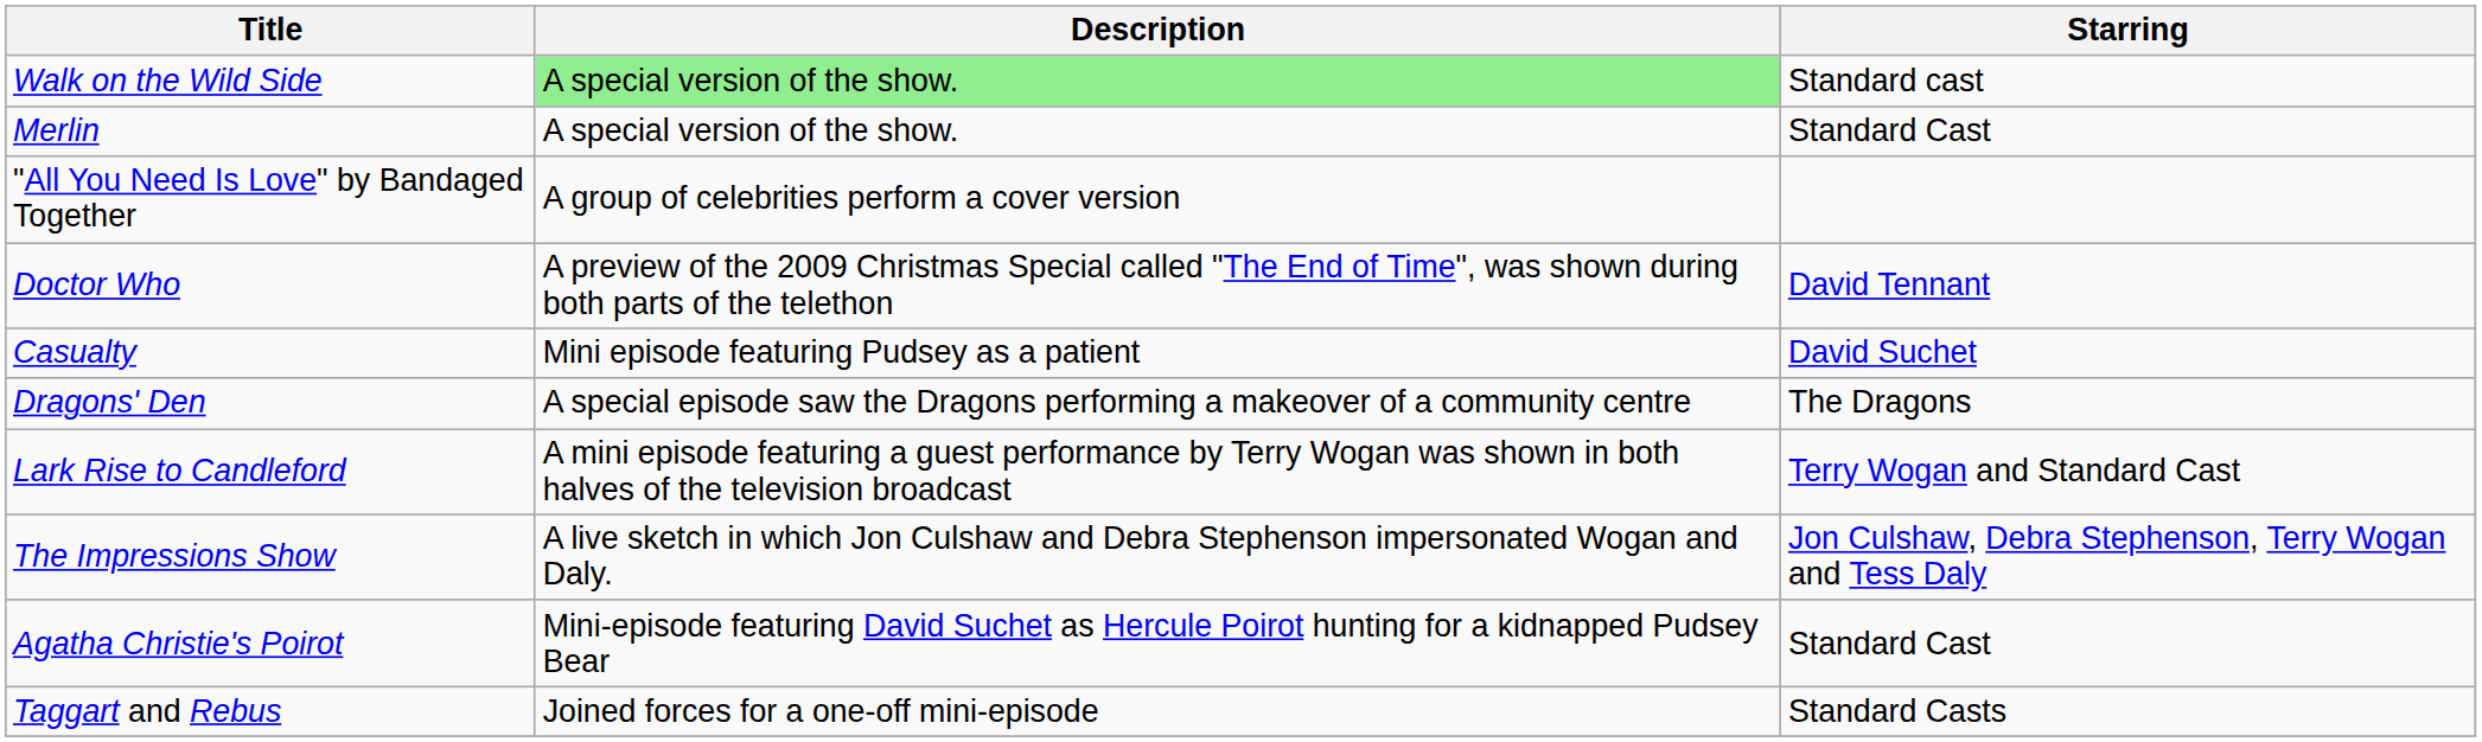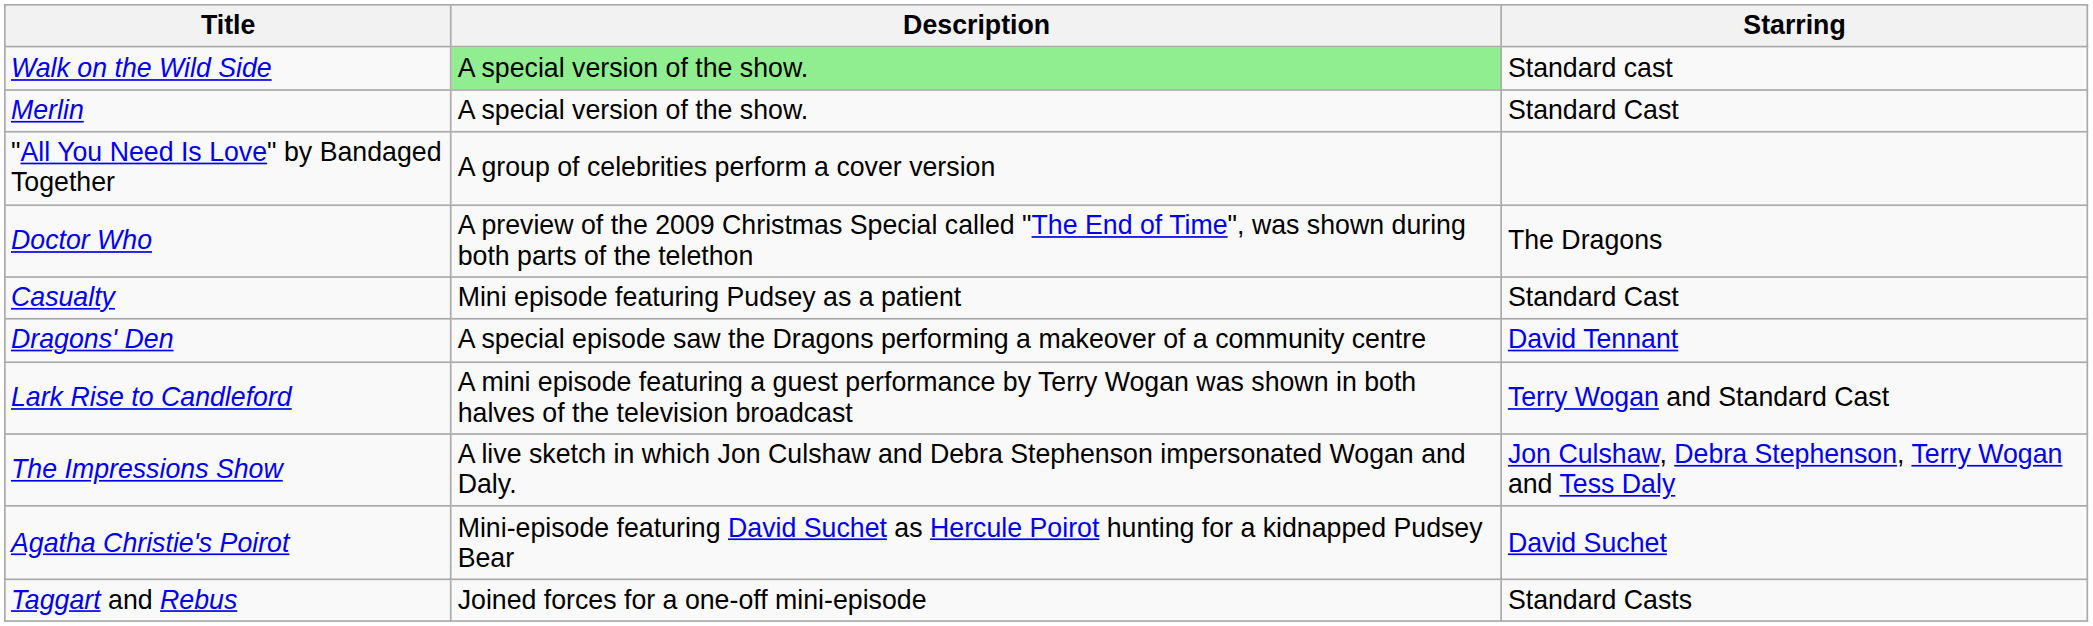 <table class="wikitable" border="1">
 <tr>
 <th>Title</th>
 <th>Description</th>
 <th>Starring</th>
 </tr>
 <tr>
 <td><em><a href='#'>Walk on the Wild Side</a></em></td>
 <td style="background: lightgreen;">A special version of the show.</td>
 <td>Standard cast</td>
 </tr>
 <tr>
 <td><em><a href='#'>Merlin</a></em></td>
 <td>A special version of the show.</td>
 <td>Standard Cast</td>
 </tr>
 <tr>
 <td>"<a href='#'>All You Need Is Love</a>" by Bandaged Together</td>
 <td>A group of celebrities perform a cover version</td>
 </tr>
 <tr>
 <td><em><a href='#'>Doctor Who</a></em></td>
 <td>A preview of the 2009 Christmas Special called "<a href='#'>The End of Time</a>", was shown during both parts of the telethon</td>
-<td><a href='#'>David Tennant</a></td>
+<td>The Dragons</td>
 </tr>
 <tr>
 <td><em><a href='#'>Casualty</a></em></td>
 <td>Mini episode featuring Pudsey as a patient</td>
-<td><a href='#'>David Suchet</a></td>
+<td>Standard Cast</td>
 </tr>
 <tr>
 <td><em><a href='#'>Dragons' Den</a></em></td>
 <td>A special episode saw the Dragons performing a makeover of a community centre</td>
-<td>The Dragons</td>
+<td><a href='#'>David Tennant</a></td>
 </tr>
 <tr>
 <td><em><a href='#'>Lark Rise to Candleford</a></em></td>
 <td>A mini episode featuring a guest performance by Terry Wogan was shown in both halves of the television broadcast</td>
 <td><a href='#'>Terry Wogan</a> and Standard Cast</td>
 </tr>
 <tr>
 <td><em><a href='#'>The Impressions Show</a></em></td>
 <td>A live sketch in which Jon Culshaw and Debra Stephenson impersonated Wogan and Daly.</td>
 <td><a href='#'>Jon Culshaw</a>, <a href='#'>Debra Stephenson</a>, <a href='#'>Terry Wogan</a> and <a href='#'>Tess Daly</a></td>
 </tr>
 <tr>
 <td><em><a href='#'>Agatha Christie's Poirot</a></em></td>
 <td>Mini-episode featuring <a href='#'>David Suchet</a> as <a href='#'>Hercule Poirot</a> hunting for a kidnapped Pudsey Bear</td>
-<td>Standard Cast</td>
+<td><a href='#'>David Suchet</a></td>
 </tr>
 <tr>
 <td><em><a href='#'>Taggart</a></em> and <em><a href='#'>Rebus</a></em></td>
 <td>Joined forces for a one-off mini-episode</td>
 <td>Standard Casts</td>
 </tr>
 </table>
